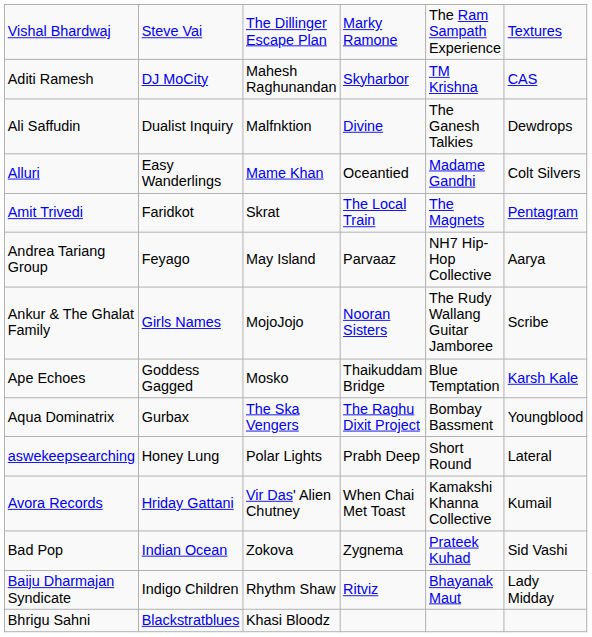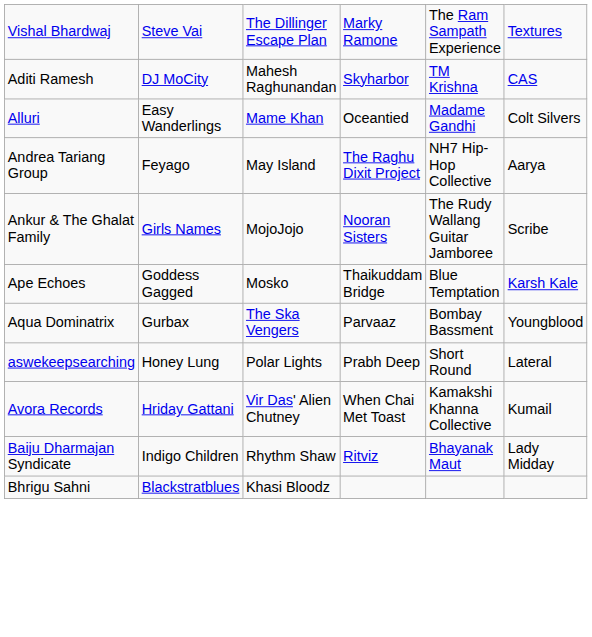 <table class="wikitable mw-collapsible mw-collapsed">
 <tr>
 <td><a href='#'>Vishal Bhardwaj</a></td>
 <td><a href='#'>Steve Vai</a></td>
 <td><a href='#'>The Dillinger Escape Plan</a></td>
 <td><a href='#'>Marky Ramone</a></td>
 <td>The <a href='#'>Ram Sampath</a> Experience</td>
 <td><a href='#'>Textures</a></td>
 </tr>
 <tr>
 <td>Aditi Ramesh</td>
 <td><a href='#'>DJ MoCity</a></td>
 <td>Mahesh Raghunandan</td>
 <td><a href='#'>Skyharbor</a></td>
 <td><a href='#'>TM Krishna</a></td>
 <td><a href='#'>CAS</a></td>
 </tr>
 <tr>
-<td>Ali Saffudin</td>
-<td>Dualist Inquiry</td>
-<td>Malfnktion</td>
-<td><a href='#'>Divine</a></td>
-<td>The Ganesh Talkies</td>
-<td>Dewdrops</td>
-</tr>
-<tr>
 <td><a href='#'>Alluri</a></td>
 <td>Easy Wanderlings</td>
 <td><a href='#'>Mame Khan</a></td>
 <td>Oceantied</td>
 <td><a href='#'>Madame Gandhi</a></td>
 <td>Colt Silvers</td>
 </tr>
 <tr>
-<td><a href='#'>Amit Trivedi</a></td>
-<td>Faridkot</td>
-<td>Skrat</td>
-<td><a href='#'>The Local Train</a></td>
-<td><a href='#'>The Magnets</a></td>
-<td><a href='#'>Pentagram</a></td>
-</tr>
-<tr>
 <td>Andrea Tariang Group</td>
 <td>Feyago</td>
 <td>May Island</td>
-<td>Parvaaz</td>
+<td><a href='#'>The Raghu Dixit Project</a></td>
 <td>NH7 Hip-Hop Collective</td>
 <td>Aarya</td>
 </tr>
 <tr>
 <td>Ankur & The Ghalat Family</td>
 <td><a href='#'>Girls Names</a></td>
 <td>MojoJojo</td>
 <td><a href='#'>Nooran Sisters</a></td>
 <td>The Rudy Wallang Guitar Jamboree</td>
 <td>Scribe</td>
 </tr>
 <tr>
 <td>Ape Echoes</td>
 <td>Goddess Gagged</td>
 <td>Mosko</td>
 <td>Thaikuddam Bridge</td>
 <td>Blue Temptation</td>
 <td><a href='#'>Karsh Kale</a></td>
 </tr>
 <tr>
 <td>Aqua Dominatrix</td>
 <td>Gurbax</td>
 <td><a href='#'>The Ska Vengers</a></td>
-<td><a href='#'>The Raghu Dixit Project</a></td>
+<td>Parvaaz</td>
 <td>Bombay Bassment</td>
 <td>Youngblood</td>
 </tr>
 <tr>
 <td><a href='#'>aswekeepsearching</a></td>
 <td>Honey Lung</td>
 <td>Polar Lights</td>
 <td>Prabh Deep</td>
 <td>Short Round</td>
 <td>Lateral</td>
 </tr>
 <tr>
 <td><a href='#'>Avora Records</a></td>
 <td><a href='#'>Hriday Gattani</a></td>
 <td><a href='#'>Vir Das</a>' Alien Chutney</td>
 <td>When Chai Met Toast</td>
 <td>Kamakshi Khanna Collective</td>
 <td>Kumail</td>
 </tr>
 <tr>
-<td>Bad Pop</td>
-<td><a href='#'>Indian Ocean</a></td>
-<td>Zokova</td>
-<td>Zygnema</td>
-<td><a href='#'>Prateek Kuhad</a></td>
-<td>Sid Vashi</td>
-</tr>
-<tr>
 <td><a href='#'>Baiju Dharmajan</a> Syndicate</td>
 <td>Indigo Children</td>
 <td>Rhythm Shaw</td>
 <td><a href='#'>Ritviz</a></td>
 <td><a href='#'>Bhayanak Maut</a></td>
 <td>Lady Midday</td>
 </tr>
 <tr>
 <td>Bhrigu Sahni</td>
 <td><a href='#'>Blackstratblues</a></td>
 <td>Khasi Bloodz</td>
 <td></td>
 <td></td>
 <td></td>
 </tr>
 </table>
